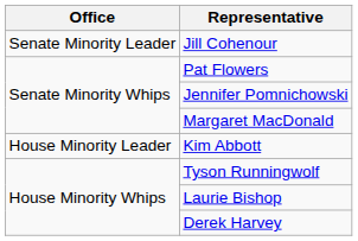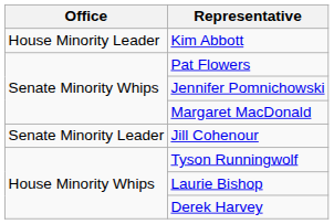 <table class="wikitable">
 <tr>
 <th>Office</th>
 <th>Representative</th>
 </tr>
 <tr>
-<td>Senate Minority Leader</td>
-<td><a href='#'>Jill Cohenour</a></td>
+<td>House Minority Leader</td>
+<td><a href='#'>Kim Abbott</a></td>
 </tr>
 <tr>
 <td rowspan=3>Senate Minority Whips</td>
 <td><a href='#'>Pat Flowers</a></td>
 </tr>
 <tr>
 <td><a href='#'>Jennifer Pomnichowski</a></td>
 </tr>
 <tr>
 <td><a href='#'>Margaret MacDonald</a></td>
 </tr>
 <tr>
-<td>House Minority Leader</td>
-<td><a href='#'>Kim Abbott</a></td>
+<td>Senate Minority Leader</td>
+<td><a href='#'>Jill Cohenour</a></td>
 </tr>
 <tr>
 <td rowspan=3>House Minority Whips</td>
 <td><a href='#'>Tyson Runningwolf</a></td>
 </tr>
 <tr>
 <td><a href='#'>Laurie Bishop</a></td>
 </tr>
 <tr>
 <td><a href='#'>Derek Harvey</a></td>
 </tr>
 </table>
